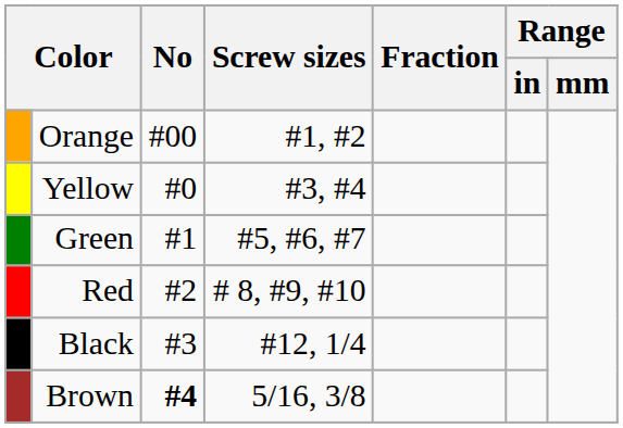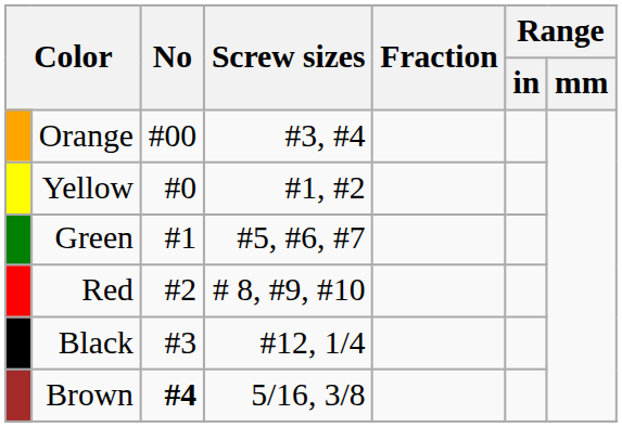 <table class="wikitable"; style="text-align:right;font-size:92%">
 <tr style="text-align:left">
 <th rowspan=2 colspan=2>Color</th>
 <th rowspan=2>No</th>
 <th rowspan=2>Screw sizes</th>
 <th rowspan=2>Fraction</th>
 <th colspan=2>Range</th>
 </tr>
 <tr style="text-align:left">
 <th>in</th>
 <th>mm</th>
 </tr>
 <tr>
 <td style="width: 5px; background-color: orange;"></td>
 <td>Orange</td>
 <td>#00</td>
-<td>#1, #2</td>
+<td>#3, #4</td>
 <td></td>
 <td></td>
 </tr>
 <tr>
 <td style="width: 5px; background-color: yellow;"></td>
 <td>Yellow</td>
 <td>#0</td>
-<td>#3, #4</td>
+<td>#1, #2</td>
 <td></td>
 <td></td>
 </tr>
 <tr>
 <td style="width: 5px; background-color: green;"></td>
 <td>Green</td>
 <td>#1</td>
 <td>#5, #6, #7</td>
 <td></td>
 <td></td>
 </tr>
 <tr>
 <td style="width: 5px; background-color: red;"></td>
 <td>Red</td>
 <td>#2</td>
 <td># 8, #9, #10</td>
 <td></td>
 <td></td>
 </tr>
 <tr>
 <td style="width: 5px; background-color: black;"></td>
 <td>Black</td>
 <td>#3</td>
 <td>#12, 1/4</td>
 <td></td>
 <td></td>
 </tr>
 <tr>
 <td style="width: 5px; background-color: brown;"></td>
 <td>Brown</td>
 <td><strong>#4</strong></td>
 <td>5/16, 3/8</td>
 <td></td>
 <td></td>
 </tr>
 </table>
